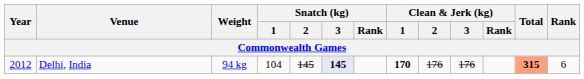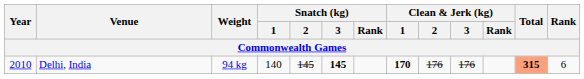 <table class = "wikitable" style="text-align:center;">
 <tr>
 <th rowspan=2 width=40>Year</th>
 <th rowspan=2 width=250>Venue</th>
 <th rowspan=2 width=60>Weight</th>
 <th colspan=4>Snatch (kg)</th>
 <th colspan=4>Clean & Jerk (kg)</th>
 <th rowspan=2 width=40>Total</th>
 <th rowspan=2 width=40>Rank</th>
 </tr>
 <tr>
 <th width=40>1</th>
 <th width=40>2</th>
 <th width=40>3</th>
 <th width=40>Rank</th>
 <th width=40>1</th>
 <th width=40>2</th>
 <th width=40>3</th>
 <th width=40>Rank</th>
 </tr>
 <tr>
 <th colspan=13><a href='#'>Commonwealth Games</a></th>
 </tr>
 <tr>
-<td><a href='#'>2012</a></td>
+<td><a href='#'>2010</a></td>
 <td align=left> <a href='#'>Delhi</a>, <a href='#'>India</a></td>
 <td><a href='#'>94 kg</a></td>
-<td>104</td>
+<td>140</td>
 <td><s>145</s></td>
-<td style="background: lavender;"><strong>145</strong></td>
+<td><strong>145</strong></td>
 <td></td>
 <td><strong>170</strong></td>
 <td><s>176</s></td>
 <td><s>176</s></td>
 <td></td>
 <td style="background: lightsalmon;"><strong>315</strong></td>
 <td>6</td>
 </tr>
 </table>
